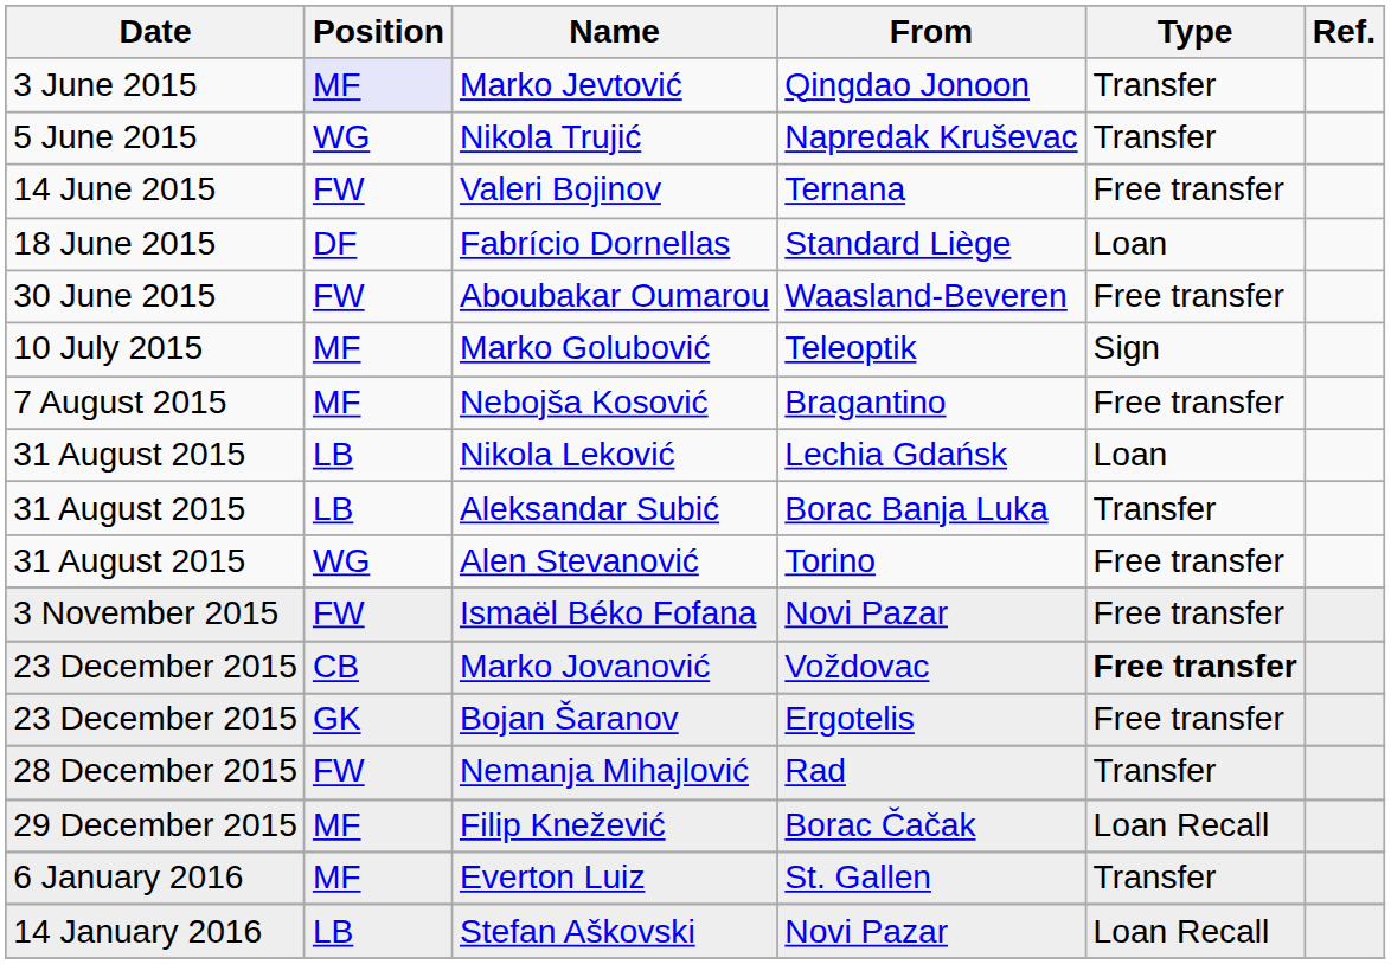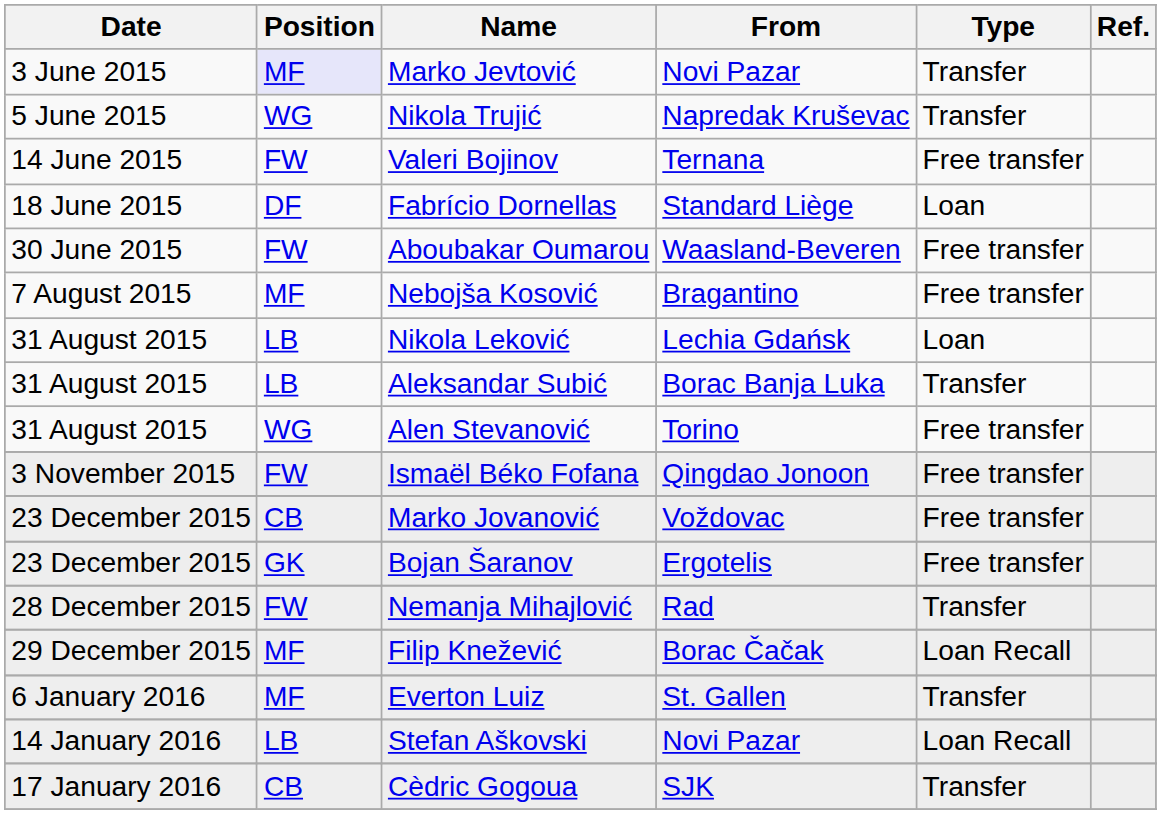 <table class="wikitable">
 <tr>
 <th>Date</th>
 <th>Position</th>
 <th>Name</th>
 <th>From</th>
 <th>Type</th>
 <th>Ref.</th>
 </tr>
 <tr>
 <td>3 June 2015</td>
 <td style="background: lavender;"><a href='#'>MF</a></td>
 <td> <a href='#'>Marko Jevtović</a></td>
-<td> <a href='#'>Qingdao Jonoon</a></td>
+<td> <a href='#'>Novi Pazar</a></td>
 <td>Transfer</td>
 <td></td>
 </tr>
 <tr>
 <td>5 June 2015</td>
 <td><a href='#'>WG</a></td>
 <td> <a href='#'>Nikola Trujić</a></td>
 <td> <a href='#'>Napredak Kruševac</a></td>
 <td>Transfer</td>
 <td></td>
 </tr>
 <tr>
 <td>14 June 2015</td>
 <td><a href='#'>FW</a></td>
 <td> <a href='#'>Valeri Bojinov</a></td>
 <td> <a href='#'>Ternana</a></td>
 <td>Free transfer</td>
 <td></td>
 </tr>
 <tr>
 <td>18 June 2015</td>
 <td><a href='#'>DF</a></td>
 <td> <a href='#'>Fabrício Dornellas</a></td>
 <td> <a href='#'>Standard Liège</a></td>
 <td>Loan</td>
 <td></td>
 </tr>
 <tr>
 <td>30 June 2015</td>
 <td><a href='#'>FW</a></td>
 <td> <a href='#'>Aboubakar Oumarou</a></td>
 <td> <a href='#'>Waasland-Beveren</a></td>
 <td>Free transfer</td>
-<td></td>
-</tr>
-<tr>
-<td>10 July 2015</td>
-<td><a href='#'>MF</a></td>
-<td> <a href='#'>Marko Golubović</a></td>
-<td> <a href='#'>Teleoptik</a></td>
-<td>Sign</td>
 <td></td>
 </tr>
 <tr>
 <td>7 August 2015</td>
 <td><a href='#'>MF</a></td>
 <td> <a href='#'>Nebojša Kosović</a></td>
 <td> <a href='#'>Bragantino</a></td>
 <td>Free transfer</td>
 <td></td>
 </tr>
 <tr>
 <td>31 August 2015</td>
 <td><a href='#'>LB</a></td>
 <td> <a href='#'>Nikola Leković</a></td>
 <td> <a href='#'>Lechia Gdańsk</a></td>
 <td>Loan</td>
 <td></td>
 </tr>
 <tr>
 <td>31 August 2015</td>
 <td><a href='#'>LB</a></td>
 <td> <a href='#'>Aleksandar Subić</a></td>
 <td> <a href='#'>Borac Banja Luka</a></td>
 <td>Transfer</td>
 <td></td>
 </tr>
 <tr>
 <td>31 August 2015</td>
 <td><a href='#'>WG</a></td>
 <td> <a href='#'>Alen Stevanović</a></td>
 <td> <a href='#'>Torino</a></td>
 <td>Free transfer</td>
 <td></td>
 </tr>
 <tr>
 </tr>
 <tr bgcolor=#EEEEEE>
 <td>3 November 2015</td>
 <td><a href='#'>FW</a></td>
 <td> <a href='#'>Ismaël Béko Fofana</a></td>
-<td> <a href='#'>Novi Pazar</a></td>
+<td> <a href='#'>Qingdao Jonoon</a></td>
 <td>Free transfer</td>
 <td></td>
 </tr>
 <tr>
 </tr>
 <tr bgcolor=#EEEEEE>
 <td>23 December 2015</td>
 <td><a href='#'>CB</a></td>
 <td> <a href='#'>Marko Jovanović</a></td>
 <td> <a href='#'>Voždovac</a></td>
-<td><strong>Free transfer</strong></td>
+<td>Free transfer</td>
 <td></td>
 </tr>
 <tr>
 </tr>
 <tr bgcolor=#EEEEEE>
 <td>23 December 2015</td>
 <td><a href='#'>GK</a></td>
 <td> <a href='#'>Bojan Šaranov</a></td>
 <td> <a href='#'>Ergotelis</a></td>
 <td>Free transfer</td>
 <td></td>
 </tr>
 <tr>
 </tr>
 <tr bgcolor=#EEEEEE>
 <td>28 December 2015</td>
 <td><a href='#'>FW</a></td>
 <td> <a href='#'>Nemanja Mihajlović</a></td>
 <td> <a href='#'>Rad</a></td>
 <td>Transfer</td>
 <td></td>
 </tr>
 <tr>
 </tr>
 <tr bgcolor=#EEEEEE>
 <td>29 December 2015</td>
 <td><a href='#'>MF</a></td>
 <td> <a href='#'>Filip Knežević</a></td>
 <td> <a href='#'>Borac Čačak</a></td>
 <td>Loan Recall</td>
 <td></td>
 </tr>
 <tr>
 </tr>
 <tr bgcolor=#EEEEEE>
 <td>6 January 2016</td>
 <td><a href='#'>MF</a></td>
 <td> <a href='#'>Everton Luiz</a></td>
 <td> <a href='#'>St. Gallen</a></td>
 <td>Transfer</td>
 <td></td>
 </tr>
 <tr>
 </tr>
 <tr bgcolor=#EEEEEE>
 <td>14 January 2016</td>
 <td><a href='#'>LB</a></td>
 <td> <a href='#'>Stefan Aškovski</a></td>
 <td> <a href='#'>Novi Pazar</a></td>
 <td>Loan Recall</td>
 <td></td>
 </tr>
 <tr>
 </tr>
+<tr bgcolor=#EEEEEE>
+<td>17 January 2016</td>
+<td><a href='#'>CB</a></td>
+<td> <a href='#'>Cèdric Gogoua</a></td>
+<td> <a href='#'>SJK</a></td>
+<td>Transfer</td>
+<td></td>
+</tr>
 <tr>
 </tr>
 </table>
